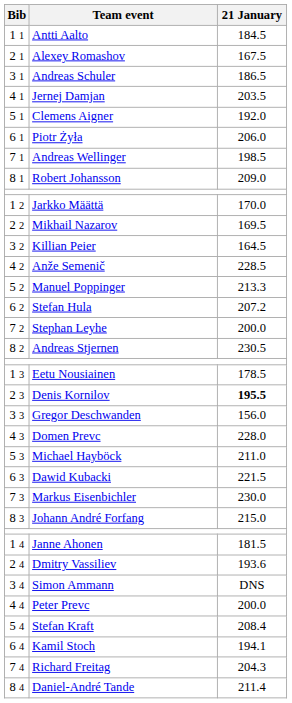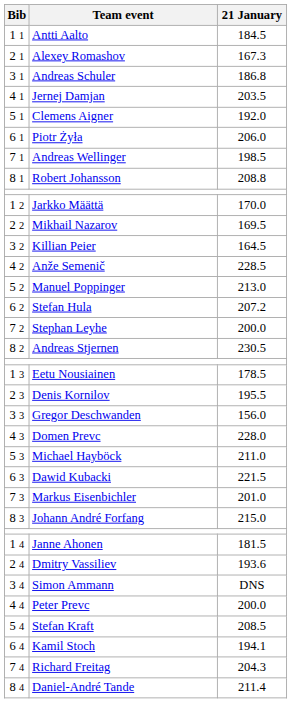 <table class="wikitable plainrowheaders" style="background:#fff; font-size:86%; line-height:16px; border:grey solid 1px; border-collapse:collapse;">
 <tr>
 <th>Bib</th>
 <th width=200>Team event</th>
 <th width=70>21 January</th>
 </tr>
 <tr align=center>
 <td>1 <small>1</small></td>
 <td align=left> <a href='#'>Antti Aalto</a></td>
 <td>184.5</td>
 </tr>
 <tr align=center>
 <td>2 <small>1</small></td>
 <td align=left> <a href='#'>Alexey Romashov</a></td>
-<td>167.5</td>
+<td>167.3</td>
 </tr>
 <tr align=center>
 <td>3 <small>1</small></td>
 <td align=left> <a href='#'>Andreas Schuler</a></td>
-<td>186.5</td>
+<td>186.8</td>
 </tr>
 <tr align=center>
 <td>4 <small>1</small></td>
 <td align=left> <a href='#'>Jernej Damjan</a></td>
 <td>203.5</td>
 </tr>
 <tr align=center>
 <td>5 <small>1</small></td>
 <td align=left> <a href='#'>Clemens Aigner</a></td>
 <td>192.0</td>
 </tr>
 <tr align=center>
 <td>6 <small>1</small></td>
 <td align=left> <a href='#'>Piotr Żyła</a></td>
 <td>206.0</td>
 </tr>
 <tr align=center>
 <td>7 <small>1</small></td>
 <td align=left> <a href='#'>Andreas Wellinger</a></td>
 <td>198.5</td>
 </tr>
 <tr align=center>
 <td>8 <small>1</small></td>
 <td align=left> <a href='#'>Robert Johansson</a></td>
-<td>209.0</td>
+<td>208.8</td>
 </tr>
 <tr>
 <td colspan=3></td>
 </tr>
 <tr align=center>
 <td>1 <small>2</small></td>
 <td align=left> <a href='#'>Jarkko Määttä</a></td>
 <td>170.0</td>
 </tr>
 <tr align=center>
 <td>2 <small>2</small></td>
 <td align=left> <a href='#'>Mikhail Nazarov</a></td>
 <td>169.5</td>
 </tr>
 <tr align=center>
 <td>3 <small>2</small></td>
 <td align=left> <a href='#'>Killian Peier</a></td>
 <td>164.5</td>
 </tr>
 <tr align=center>
 <td>4 <small>2</small></td>
 <td align=left> <a href='#'>Anže Semenič</a></td>
 <td>228.5</td>
 </tr>
 <tr align=center>
 <td>5 <small>2</small></td>
 <td align=left> <a href='#'>Manuel Poppinger</a></td>
-<td>213.3</td>
+<td>213.0</td>
 </tr>
 <tr align=center>
 <td>6 <small>2</small></td>
 <td align=left> <a href='#'>Stefan Hula</a></td>
 <td>207.2</td>
 </tr>
 <tr align=center>
 <td>7 <small>2</small></td>
 <td align=left> <a href='#'>Stephan Leyhe</a></td>
 <td>200.0</td>
 </tr>
 <tr align=center>
 <td>8 <small>2</small></td>
 <td align=left> <a href='#'>Andreas Stjernen</a></td>
 <td>230.5</td>
 </tr>
 <tr>
 <td colspan=3></td>
 </tr>
 <tr align=center>
 <td>1 <small>3</small></td>
 <td align=left> <a href='#'>Eetu Nousiainen</a></td>
 <td>178.5</td>
 </tr>
 <tr align=center>
 <td>2 <small>3</small></td>
 <td align=left> <a href='#'>Denis Kornilov</a></td>
-<td><strong>195.5</strong></td>
+<td>195.5</td>
 </tr>
 <tr align=center>
 <td>3 <small>3</small></td>
 <td align=left> <a href='#'>Gregor Deschwanden</a></td>
 <td>156.0</td>
 </tr>
 <tr align=center>
 <td>4 <small>3</small></td>
 <td align=left> <a href='#'>Domen Prevc</a></td>
 <td>228.0</td>
 </tr>
 <tr align=center>
 <td>5 <small>3</small></td>
 <td align=left> <a href='#'>Michael Hayböck</a></td>
 <td>211.0</td>
 </tr>
 <tr align=center>
 <td>6 <small>3</small></td>
 <td align=left> <a href='#'>Dawid Kubacki</a></td>
 <td>221.5</td>
 </tr>
 <tr align=center>
 <td>7 <small>3</small></td>
 <td align=left> <a href='#'>Markus Eisenbichler</a></td>
-<td>230.0</td>
+<td>201.0</td>
 </tr>
 <tr align=center>
 <td>8 <small>3</small></td>
 <td align=left> <a href='#'>Johann André Forfang</a></td>
 <td>215.0</td>
 </tr>
 <tr>
 <td colspan=3></td>
 </tr>
 <tr align=center>
 <td>1 <small>4</small></td>
 <td align=left> <a href='#'>Janne Ahonen</a></td>
 <td>181.5</td>
 </tr>
 <tr align=center>
 <td>2 <small>4</small></td>
 <td align=left> <a href='#'>Dmitry Vassiliev</a></td>
 <td>193.6</td>
 </tr>
 <tr align=center>
 <td>3 <small>4</small></td>
 <td align=left> <a href='#'>Simon Ammann</a></td>
 <td>DNS</td>
 </tr>
 <tr align=center>
 <td>4 <small>4</small></td>
 <td align=left> <a href='#'>Peter Prevc</a></td>
 <td>200.0</td>
 </tr>
 <tr align=center>
 <td>5 <small>4</small></td>
 <td align=left> <a href='#'>Stefan Kraft</a></td>
-<td>208.4</td>
+<td>208.5</td>
 </tr>
 <tr align=center>
 <td>6 <small>4</small></td>
 <td align=left> <a href='#'>Kamil Stoch</a></td>
 <td>194.1</td>
 </tr>
 <tr align=center>
 <td>7 <small>4</small></td>
 <td align=left> <a href='#'>Richard Freitag</a></td>
 <td>204.3</td>
 </tr>
 <tr align=center>
 <td>8 <small>4</small></td>
 <td align=left> <a href='#'>Daniel-André Tande</a></td>
 <td>211.4</td>
 </tr>
 </table>
